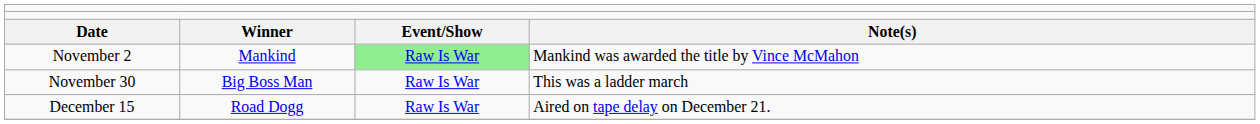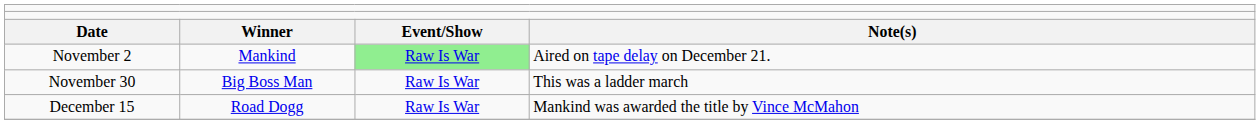 <table class="wikitable" style="text-align:center; width:100%;">
 <tr>
 <td colspan="5"></td>
 </tr>
 <tr>
 <td colspan="5"><strong></strong></td>
 </tr>
 <tr>
 <th width=14%>Date</th>
 <th width=14%>Winner</th>
 <th width=14%>Event/Show</th>
 <th width=58%>Note(s)</th>
 </tr>
 <tr>
 <td>November 2</td>
 <td><a href='#'>Mankind</a></td>
 <td style="background: lightgreen;"><a href='#'>Raw Is War</a></td>
-<td align=left>Mankind was awarded the title by <a href='#'>Vince McMahon</a></td>
+<td align=left>Aired on <a href='#'>tape delay</a> on December 21.</td>
 </tr>
 <tr>
 <td>November 30</td>
 <td><a href='#'>Big Boss Man</a></td>
 <td><a href='#'>Raw Is War</a></td>
 <td align=left>This was a ladder march</td>
 </tr>
 <tr>
 <td>December 15</td>
 <td><a href='#'>Road Dogg</a></td>
 <td><a href='#'>Raw Is War</a></td>
-<td align=left>Aired on <a href='#'>tape delay</a> on December 21.</td>
+<td align=left>Mankind was awarded the title by <a href='#'>Vince McMahon</a></td>
 </tr>
 <tr>
 </tr>
 </table>
